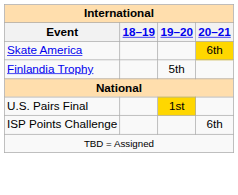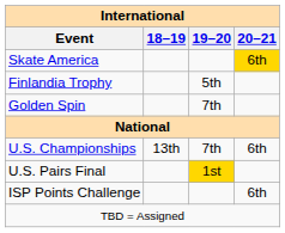 <table class="wikitable" style="text-align:center">
 <tr>
 <th style="background-color: #ffdead; " colspan=4 align=center>International</th>
 </tr>
 <tr>
 <th>Event</th>
 <th><a href='#'>18–19</a></th>
 <th><a href='#'>19–20</a></th>
 <th><a href='#'>20–21</a></th>
 </tr>
 <tr>
 <td align=left> <a href='#'>Skate America</a></td>
 <td></td>
 <td></td>
 <td style="background: gold;">6th</td>
 </tr>
 <tr>
 <td align=left> <a href='#'>Finlandia Trophy</a></td>
 <td></td>
 <td>5th</td>
 <td></td>
 </tr>
 <tr>
+<td align=left> <a href='#'>Golden Spin</a></td>
+<td></td>
+<td>7th</td>
+<td></td>
+</tr>
+<tr>
 <th style="background-color: #ffdead; " colspan=4 align=center>National</th>
+</tr>
+<tr>
+<td align=left><a href='#'>U.S. Championships</a></td>
+<td>13th</td>
+<td>7th</td>
+<td>6th</td>
 </tr>
 <tr>
 <td align=left>U.S. Pairs Final</td>
 <td></td>
 <td bgcolor=gold>1st</td>
 <td></td>
 </tr>
 <tr>
 <td align=left>ISP Points Challenge</td>
 <td></td>
 <td></td>
 <td>6th</td>
 </tr>
 <tr>
 <td colspan=4><small>TBD = Assigned</small></td>
 </tr>
 </table>
